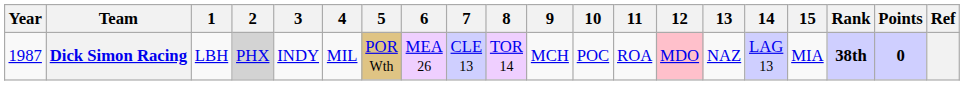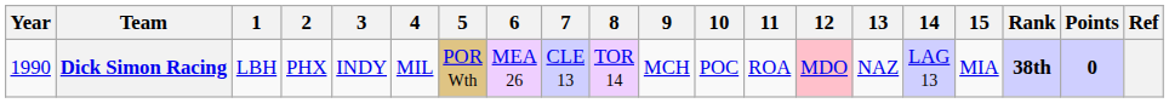 <table class="wikitable" style="text-align:center; font-size:90%">
 <tr>
 <th>Year</th>
 <th>Team</th>
 <th>1</th>
 <th>2</th>
 <th>3</th>
 <th>4</th>
 <th>5</th>
 <th>6</th>
 <th>7</th>
 <th>8</th>
 <th>9</th>
 <th>10</th>
 <th>11</th>
 <th>12</th>
 <th>13</th>
 <th>14</th>
 <th>15</th>
 <th>Rank</th>
 <th>Points</th>
 <th>Ref</th>
 </tr>
 <tr>
-<td><a href='#'>1987</a></td>
+<td><a href='#'>1990</a></td>
 <th><a href='#'>Dick Simon Racing</a></th>
 <td><a href='#'>LBH</a></td>
-<td style="background: lightgrey;"><a href='#'>PHX</a></td>
+<td><a href='#'>PHX</a></td>
 <td><a href='#'>INDY</a></td>
 <td><a href='#'>MIL</a></td>
 <td style="background:#DFC484;"><a href='#'>POR</a><br><small>Wth</small></td>
 <td style="background:#EFCFFF;"><a href='#'>MEA</a><br><small>26</small></td>
 <td style="background:#CFCFFF;"><a href='#'>CLE</a><br><small>13</small></td>
 <td style="background:#EFCFFF;"><a href='#'>TOR</a><br><small>14</small></td>
 <td><a href='#'>MCH</a></td>
 <td><a href='#'>POC</a></td>
 <td><a href='#'>ROA</a></td>
 <td style="background: pink;"><a href='#'>MDO</a></td>
 <td><a href='#'>NAZ</a></td>
 <td style="background:#CFCFFF;"><a href='#'>LAG</a><br><small>13</small></td>
 <td><a href='#'>MIA</a></td>
 <th style="background:#CFCFFF;">38th</th>
 <th style="background:#CFCFFF;">0</th>
 <th></th>
 </tr>
 </table>
